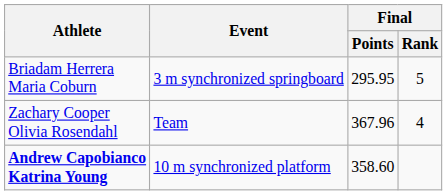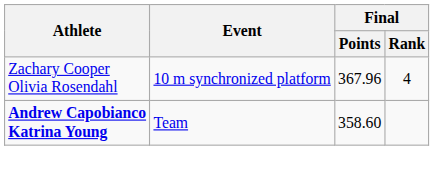 <table class="wikitable" style="font-size:90%">
 <tr>
 <th rowspan="2">Athlete</th>
 <th rowspan="2">Event</th>
 <th colspan="2">Final</th>
 </tr>
 <tr>
 <th>Points</th>
 <th>Rank</th>
 </tr>
 <tr align="center">
-<td align="left"><a href='#'>Briadam Herrera</a><br><a href='#'>Maria Coburn</a></td>
-<td align="left"><a href='#'>3 m synchronized springboard</a></td>
-<td>295.95</td>
-<td>5</td>
-</tr>
-<tr align="center">
 <td align="left"><a href='#'>Zachary Cooper</a><br><a href='#'>Olivia Rosendahl</a></td>
-<td align="left"><a href='#'>Team</a></td>
+<td align="left"><a href='#'>10 m synchronized platform</a></td>
 <td>367.96</td>
 <td>4</td>
 </tr>
 <tr align="center">
 <td align="left"><strong><a href='#'>Andrew Capobianco</a><br><a href='#'>Katrina Young</a></strong></td>
-<td align="left"><a href='#'>10 m synchronized platform</a></td>
+<td align="left"><a href='#'>Team</a></td>
 <td>358.60</td>
 <td></td>
 </tr>
 </table>
